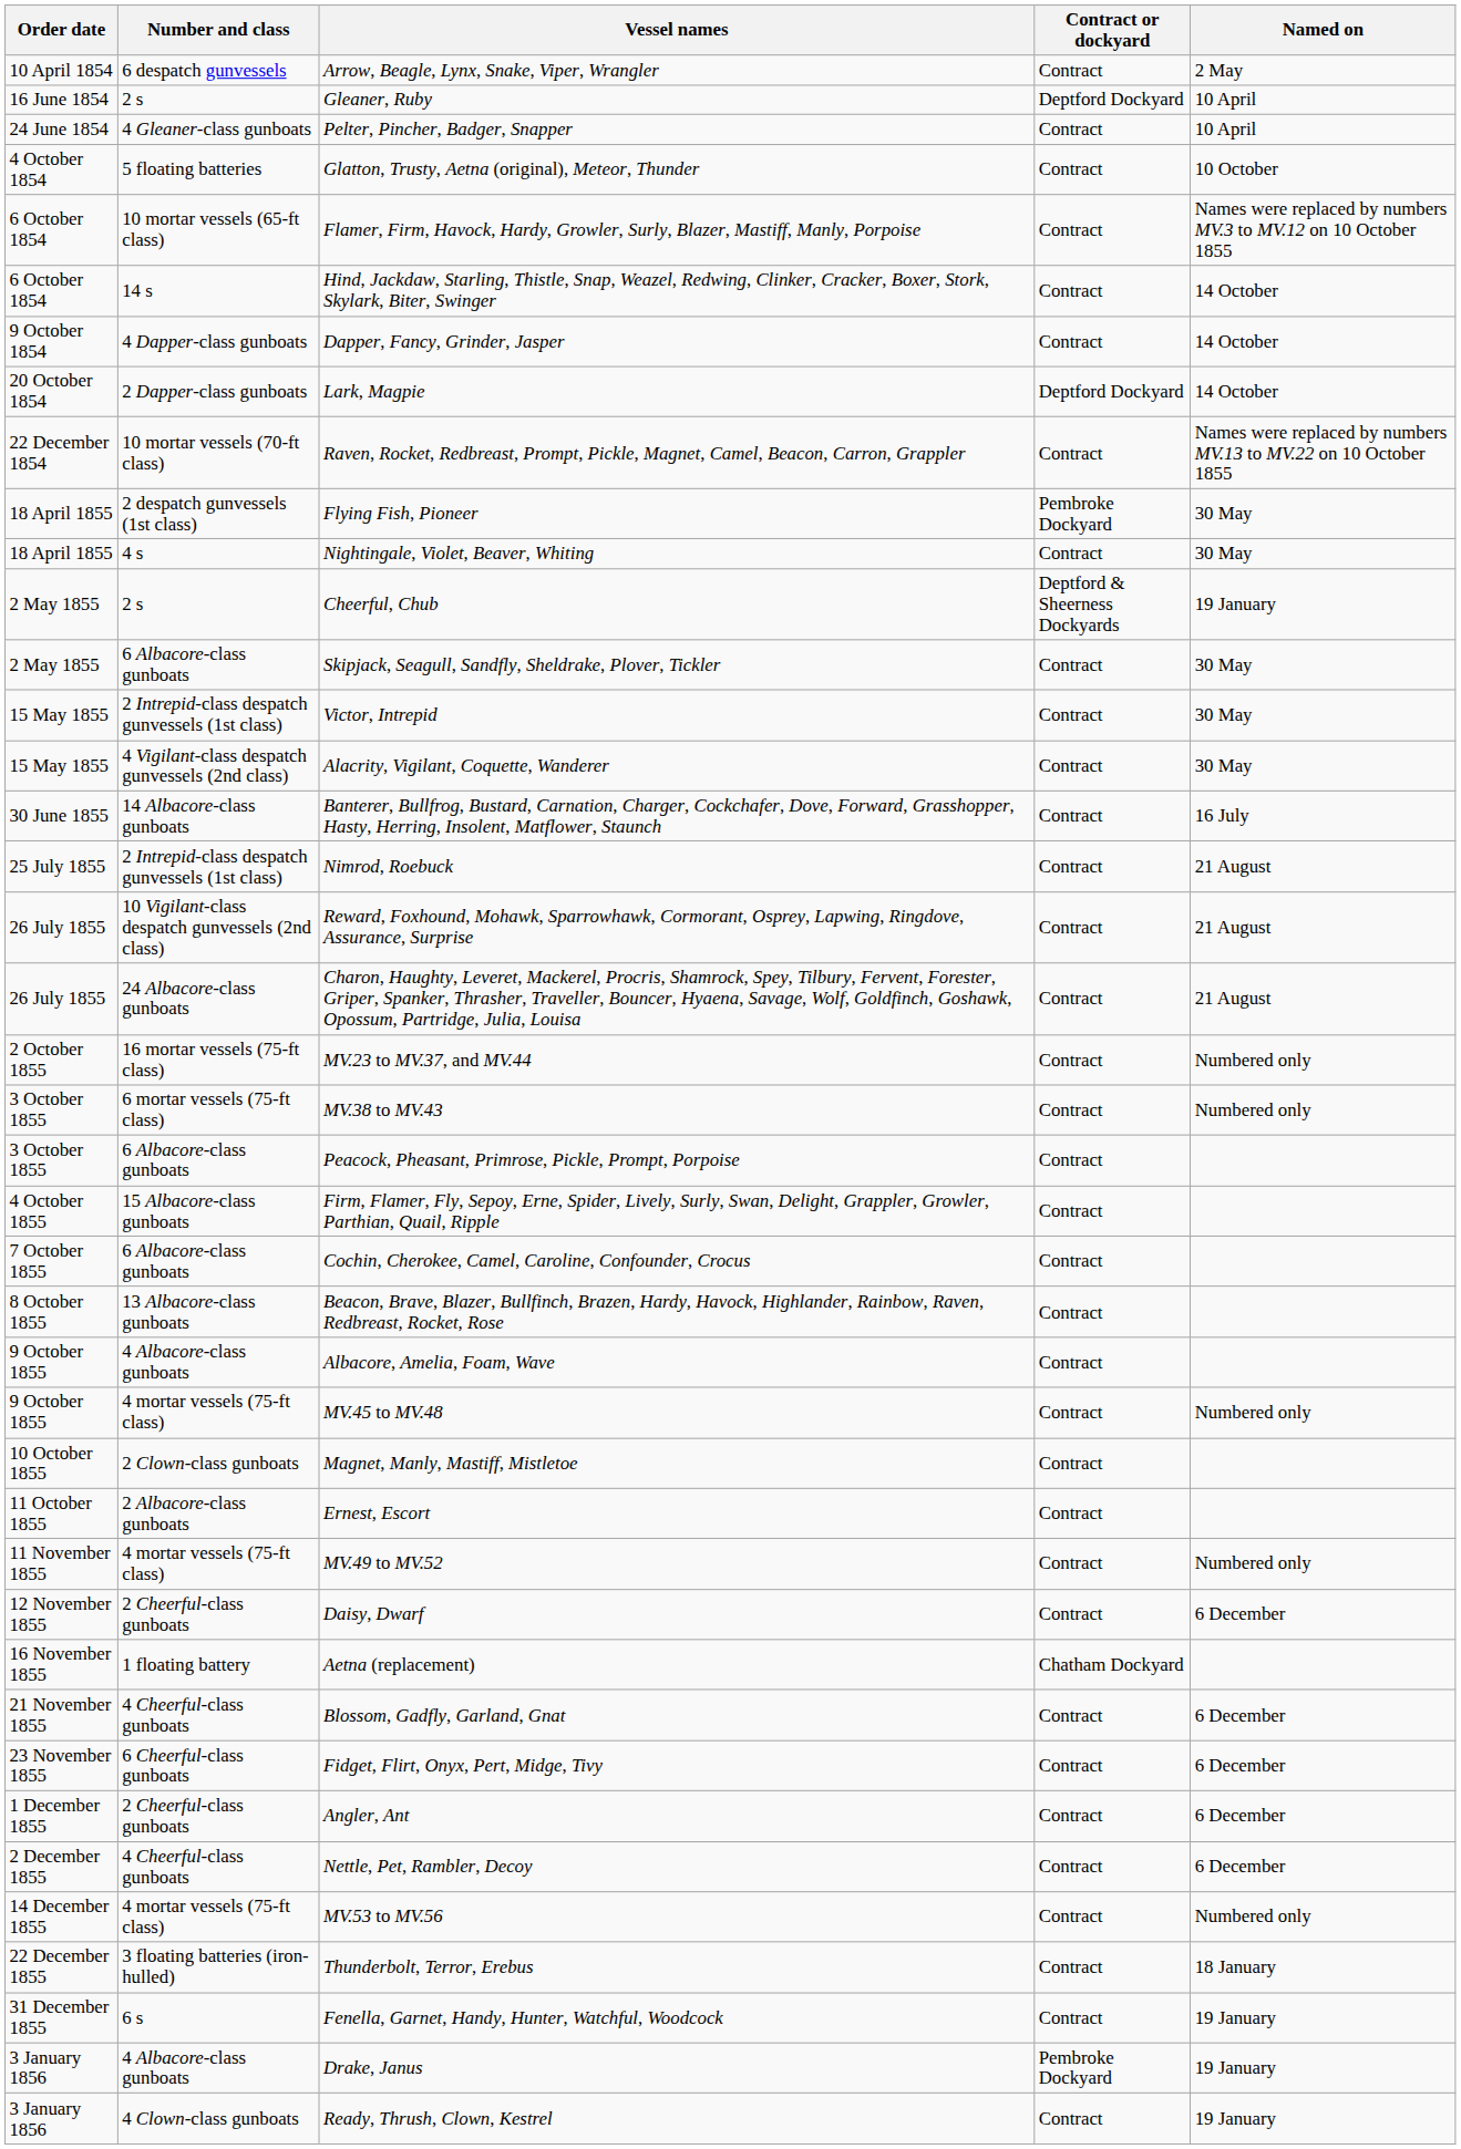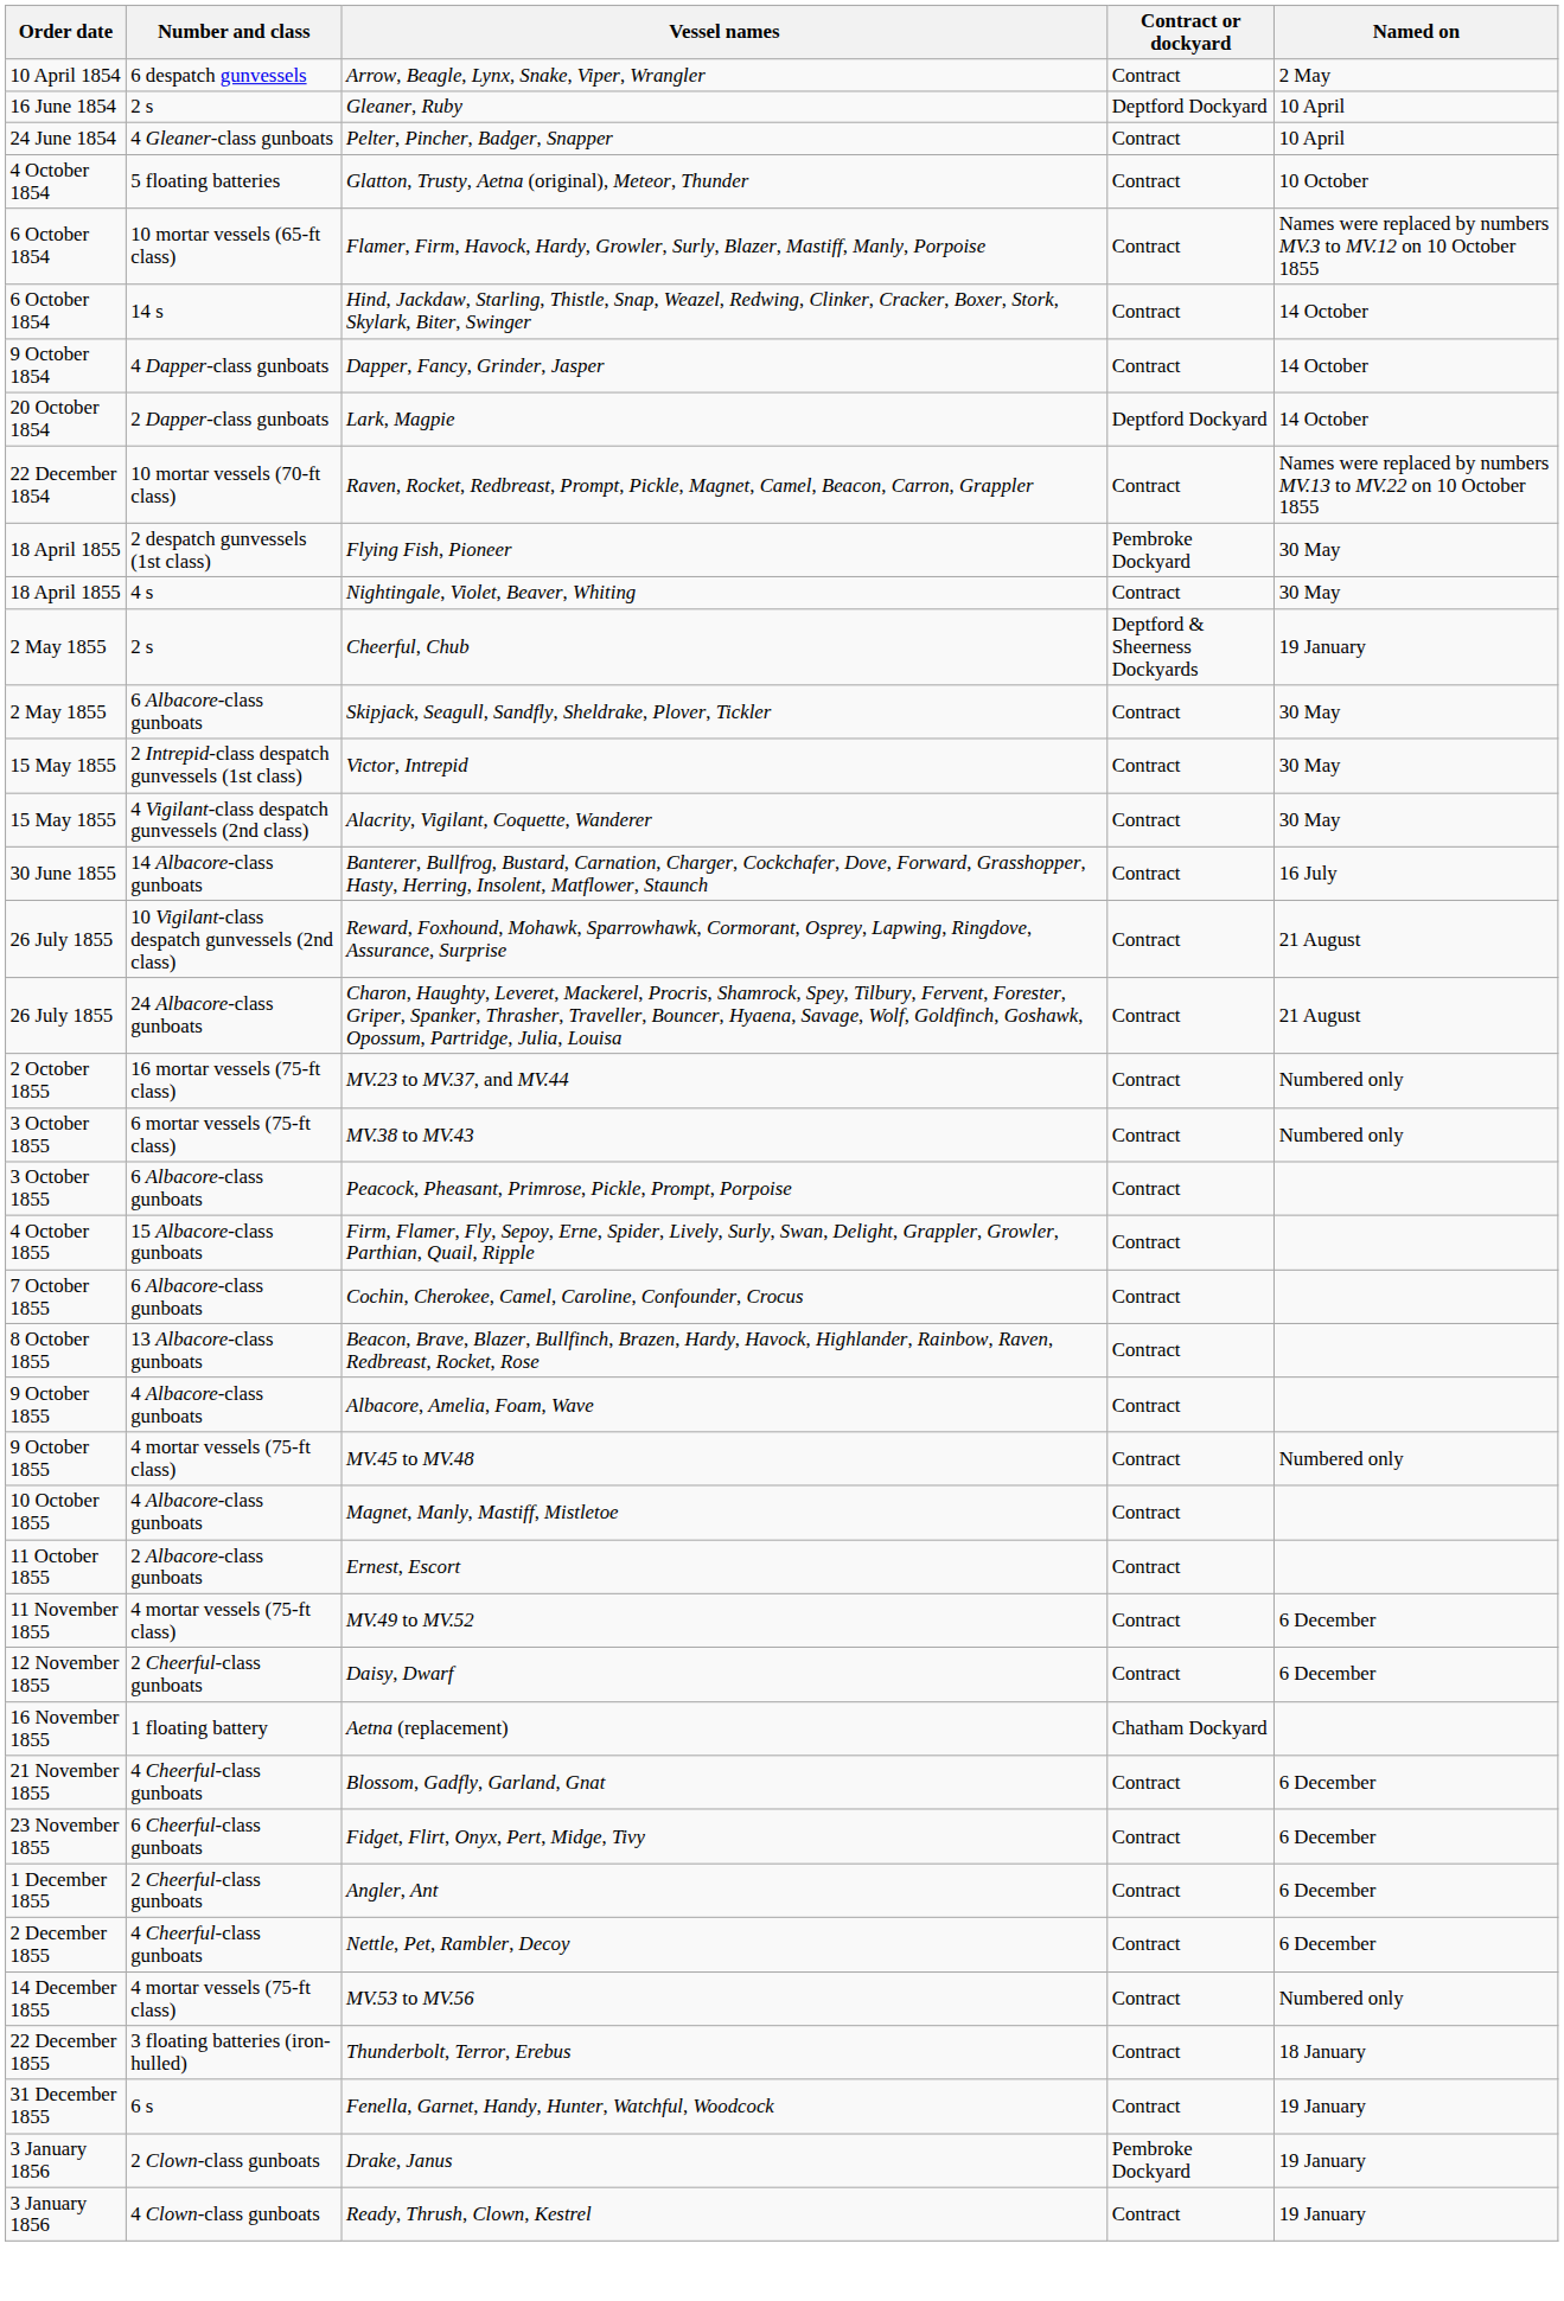 <table class="sortable wikitable">
 <tr>
 <th>Order  date</th>
 <th>Number and class</th>
 <th>Vessel names</th>
 <th>Contract  or dockyard</th>
 <th>Named on</th>
 </tr>
 <tr>
 <td>10 April 1854</td>
 <td data-sort-value="Arrow">6   despatch <a href='#'>gunvessels</a></td>
 <td><em>Arrow</em>, <em>Beagle</em>, <em>Lynx</em>, <em>Snake</em>, <em>Viper</em>, <em>Wrangler</em></td>
 <td>Contract</td>
 <td>2 May</td>
 </tr>
 <tr>
 <td>16 June 1854</td>
 <td data-sort-value="Gleaner">2 s</td>
 <td><em>Gleaner</em>, <em>Ruby</em></td>
 <td>Deptford  Dockyard</td>
 <td>10 April</td>
 </tr>
 <tr>
 <td>24 June 1854</td>
 <td data-sort-value="Gleaner">4 <em>Gleaner</em>-class gunboats</td>
 <td><em>Pelter</em>, <em>Pincher</em>, <em>Badger</em>, <em>Snapper</em></td>
 <td>Contract</td>
 <td>10 April</td>
 </tr>
 <tr>
 <td>4 October 1854</td>
 <td data-sort-value="Floating batteries">5 floating batteries</td>
 <td><em>Glatton</em>, <em>Trusty</em>, <em>Aetna</em> (original), <em>Meteor</em>, <em>Thunder</em></td>
 <td>Contract</td>
 <td>10 October</td>
 </tr>
 <tr>
 <td>6 October 1854</td>
 <td data-sort-value="Mortar vessel 65">10 mortar vessels (65-ft class)</td>
 <td><em>Flamer</em>, <em>Firm</em>, <em>Havock</em>, <em>Hardy</em>, <em>Growler</em>, <em>Surly</em>, <em>Blazer</em>, <em>Mastiff</em>, <em>Manly</em>, <em>Porpoise</em></td>
 <td>Contract</td>
 <td>Names were  replaced by numbers <em>MV.3</em> to <em>MV.12</em> on 10 October  1855</td>
 </tr>
 <tr>
 <td>6 October 1854</td>
 <td data-sort-value="Dapper">14 s</td>
 <td><em>Hind</em>, <em>Jackdaw</em>, <em>Starling</em>, <em>Thistle</em>, <em>Snap</em>, <em>Weazel</em>, <em>Redwing</em>, <em>Clinker</em>, <em>Cracker</em>, <em>Boxer</em>, <em>Stork</em>, <em>Skylark</em>, <em>Biter</em>, <em>Swinger</em></td>
 <td>Contract</td>
 <td>14 October</td>
 </tr>
 <tr>
 <td>9 October 1854</td>
 <td data-sort-value="Dapper">4 <em>Dapper</em>-class gunboats</td>
 <td><em>Dapper</em>, <em>Fancy</em>, <em>Grinder</em>, <em>Jasper</em></td>
 <td>Contract</td>
 <td>14 October</td>
 </tr>
 <tr>
 <td>20 October 1854</td>
 <td data-sort-value="Dapper">2 <em>Dapper</em>-class gunboats</td>
 <td><em>Lark</em>, <em>Magpie</em></td>
 <td>Deptford Dockyard</td>
 <td>14 October</td>
 </tr>
 <tr>
 <td>22 December 1854</td>
 <td data-sort-value="Mortar vessel 70">10 mortar vessels (70-ft class)</td>
 <td><em>Raven</em>, <em>Rocket</em>, <em>Redbreast</em>, <em>Prompt</em>, <em>Pickle</em>, <em>Magnet</em>, <em>Camel</em>, <em>Beacon</em>, <em>Carron</em>, <em>Grappler</em></td>
 <td>Contract</td>
 <td>Names were replaced by numbers <em>MV.13</em> to <em>MV.22</em> on 10 October 1855</td>
 </tr>
 <tr>
 <td>18 April 1855</td>
 <td data-sort-value="Vigilant">2  despatch gunvessels (1st class)</td>
 <td><em>Flying Fish</em>, <em>Pioneer</em></td>
 <td>Pembroke  Dockyard</td>
 <td>30 May</td>
 </tr>
 <tr>
 <td>18 April 1855</td>
 <td data-sort-value="Albacore">4 s</td>
 <td><em>Nightingale</em>, <em>Violet</em>, <em>Beaver</em>, <em>Whiting</em></td>
 <td>Contract</td>
 <td>30 May</td>
 </tr>
 <tr>
 <td>2 May 1855</td>
 <td data-sort-value="Cheerful">2 s</td>
 <td><em>Cheerful</em>, <em>Chub</em></td>
 <td>Deptford  & Sheerness  Dockyards</td>
 <td>19 January</td>
 </tr>
 <tr>
 <td>2 May 1855</td>
 <td data-sort-value="Albacore">6 <em>Albacore</em>-class gunboats</td>
 <td><em>Skipjack</em>, <em>Seagull</em>, <em>Sandfly</em>, <em>Sheldrake</em>, <em>Plover</em>, <em>Tickler</em></td>
 <td>Contract</td>
 <td>30 May</td>
 </tr>
 <tr>
 <td>15 May 1855</td>
 <td data-sort-value="Intrepid">2 <em>Intrepid</em>-class  despatch gunvessels (1st class)</td>
 <td><em>Victor</em>, <em>Intrepid</em></td>
 <td>Contract</td>
 <td>30 May</td>
 </tr>
 <tr>
 <td>15 May 1855</td>
 <td data-sort-value="Vigilant">4 <em>Vigilant</em>-class  despatch gunvessels (2nd class)</td>
 <td><em>Alacrity</em>, <em>Vigilant</em>, <em>Coquette</em>, <em>Wanderer</em></td>
 <td>Contract</td>
 <td>30 May</td>
 </tr>
 <tr>
 <td>30 June 1855</td>
 <td data-sort-value="Albacore">14 <em>Albacore</em>-class gunboats</td>
 <td><em>Banterer</em>, <em>Bullfrog</em>, <em>Bustard</em>, <em>Carnation</em>, <em>Charger</em>, <em>Cockchafer</em>, <em>Dove</em>, <em>Forward</em>, <em>Grasshopper</em>, <em>Hasty</em>, <em>Herring</em>, <em>Insolent</em>, <em>Matflower</em>, <em>Staunch</em></td>
 <td>Contract</td>
 <td>16 July</td>
 </tr>
 <tr>
-<td>25 July 1855</td>
-<td data-sort-value="Intrepid">2 <em>Intrepid</em>-class  despatch gunvessels (1st class)</td>
-<td><em>Nimrod</em>, <em>Roebuck</em></td>
-<td>Contract</td>
-<td>21 August</td>
-</tr>
-<tr>
 <td>26 July 1855</td>
 <td data-sort-value="Vigilant">10 <em>Vigilant</em>-class  despatch gunvessels (2nd class)</td>
 <td><em>Reward</em>, <em>Foxhound</em>, <em>Mohawk</em>, <em>Sparrowhawk</em>, <em>Cormorant</em>, <em>Osprey</em>, <em>Lapwing</em>, <em>Ringdove</em>, <em>Assurance</em>, <em>Surprise</em></td>
 <td>Contract</td>
 <td>21 August</td>
 </tr>
 <tr>
 <td>26 July 1855</td>
 <td data-sort-value="Albacore">24 <em>Albacore</em>-class gunboats</td>
 <td><em>Charon</em>, <em>Haughty</em>, <em>Leveret</em>, <em>Mackerel</em>, <em>Procris</em>, <em>Shamrock</em>, <em>Spey</em>, <em>Tilbury</em>, <em>Fervent</em>, <em>Forester</em>, <em>Griper</em>, <em>Spanker</em>, <em>Thrasher</em>, <em>Traveller</em>, <em>Bouncer</em>, <em>Hyaena</em>, <em>Savage</em>, <em>Wolf</em>, <em>Goldfinch</em>, <em>Goshawk</em>, <em>Opossum</em>, <em>Partridge</em>, <em>Julia</em>, <em>Louisa</em></td>
 <td>Contract</td>
 <td>21 August</td>
 </tr>
 <tr>
 <td>2 October 1855</td>
 <td data-sort-value="Mortar vessel 75">16 mortar vessels (75-ft class)</td>
 <td><em>MV.23</em> to <em>MV.37</em>, and <em>MV.44</em></td>
 <td>Contract</td>
 <td>Numbered only</td>
 </tr>
 <tr>
 <td>3 October 1855</td>
 <td data-sort-value="Mortar vessel 75">6 mortar vessels (75-ft class)</td>
 <td><em>MV.38</em> to <em>MV.43</em></td>
 <td>Contract</td>
 <td>Numbered only</td>
 </tr>
 <tr>
 <td>3 October 1855</td>
 <td data-sort-value="Albacore">6 <em>Albacore</em>-class gunboats</td>
 <td><em>Peacock</em>, <em>Pheasant</em>, <em>Primrose</em>, <em>Pickle</em>, <em>Prompt</em>, <em>Porpoise</em></td>
 <td>Contract</td>
 <td></td>
 </tr>
 <tr>
 <td>4 October 1855</td>
 <td data-sort-value="Albacore">15 <em>Albacore</em>-class gunboats</td>
 <td><em>Firm</em>, <em>Flamer</em>, <em>Fly</em>, <em>Sepoy</em>, <em>Erne</em>, <em>Spider</em>, <em>Lively</em>, <em>Surly</em>, <em>Swan</em>, <em>Delight</em>, <em>Grappler</em>, <em>Growler</em>, <em>Parthian</em>, <em>Quail</em>, <em>Ripple</em></td>
 <td>Contract</td>
 <td></td>
 </tr>
 <tr>
 <td>7 October 1855</td>
 <td data-sort-value="Albacore">6 <em>Albacore</em>-class gunboats</td>
 <td><em>Cochin</em>, <em>Cherokee</em>, <em>Camel</em>, <em>Caroline</em>, <em>Confounder</em>, <em>Crocus</em></td>
 <td>Contract</td>
 <td></td>
 </tr>
 <tr>
 <td>8 October 1855</td>
 <td data-sort-value="Albacore">13 <em>Albacore</em>-class gunboats</td>
 <td><em>Beacon</em>, <em>Brave</em>, <em>Blazer</em>, <em>Bullfinch</em>, <em>Brazen</em>, <em>Hardy</em>, <em>Havock</em>, <em>Highlander</em>, <em>Rainbow</em>, <em>Raven</em>, <em>Redbreast</em>, <em>Rocket</em>, <em>Rose</em></td>
 <td>Contract</td>
 <td></td>
 </tr>
 <tr>
 <td>9 October 1855</td>
 <td data-sort-value="Albacore">4 <em>Albacore</em>-class gunboats</td>
 <td><em>Albacore</em>, <em>Amelia</em>, <em>Foam</em>, <em>Wave</em></td>
 <td>Contract</td>
 <td></td>
 </tr>
 <tr>
 <td>9 October 1855</td>
 <td data-sort-value="Mortar vessel 75">4 mortar vessels (75-ft class)</td>
 <td><em>MV.45</em> to <em>MV.48</em></td>
 <td>Contract</td>
 <td>Numbered only</td>
 </tr>
 <tr>
 <td>10 October 1855</td>
-<td data-sort-value="Clown">2 <em>Clown</em>-class gunboats</td>
+<td data-sort-value="Albacore">4 <em>Albacore</em>-class gunboats</td>
 <td><em>Magnet</em>, <em>Manly</em>, <em>Mastiff</em>, <em>Mistletoe</em></td>
 <td>Contract</td>
 <td></td>
 </tr>
 <tr>
 <td>11 October 1855</td>
 <td data-sort-value="Albacore">2 <em>Albacore</em>-class gunboats</td>
 <td><em>Ernest</em>, <em>Escort</em></td>
 <td>Contract</td>
 <td></td>
 </tr>
 <tr>
 <td>11 November 1855</td>
 <td data-sort-value="Mortar vessel 75">4 mortar vessels (75-ft class)</td>
 <td><em>MV.49</em> to <em>MV.52</em></td>
 <td>Contract</td>
-<td>Numbered only</td>
+<td>6 December</td>
 </tr>
 <tr>
 <td>12 November 1855</td>
 <td data-sort-value="Cheerful">2 <em>Cheerful</em>-class gunboats</td>
 <td><em>Daisy</em>, <em>Dwarf</em></td>
 <td>Contract</td>
 <td>6 December</td>
 </tr>
 <tr>
 <td>16 November 1855</td>
 <td data-sort-value="Floating battery">1 floating battery</td>
 <td><em>Aetna</em> (replacement)</td>
 <td>Chatham  Dockyard</td>
 <td></td>
 </tr>
 <tr>
 <td>21 November 1855</td>
 <td data-sort-value="Cheerful">4 <em>Cheerful</em>-class gunboats</td>
 <td><em>Blossom</em>, <em>Gadfly</em>, <em>Garland</em>, <em>Gnat</em></td>
 <td>Contract</td>
 <td>6 December</td>
 </tr>
 <tr>
 <td>23 November 1855</td>
 <td data-sort-value="Cheerful">6 <em>Cheerful</em>-class gunboats</td>
 <td><em>Fidget</em>, <em>Flirt</em>, <em>Onyx</em>, <em>Pert</em>, <em>Midge</em>, <em>Tivy</em></td>
 <td>Contract</td>
 <td>6 December</td>
 </tr>
 <tr>
 <td>1 December 1855</td>
 <td data-sort-value="Cheerful">2 <em>Cheerful</em>-class gunboats</td>
 <td><em>Angler</em>, <em>Ant</em></td>
 <td>Contract</td>
 <td>6 December</td>
 </tr>
 <tr>
 <td>2 December 1855</td>
 <td data-sort-value="Cheerful">4 <em>Cheerful</em>-class gunboats</td>
 <td><em>Nettle</em>, <em>Pet</em>, <em>Rambler</em>, <em>Decoy</em></td>
 <td>Contract</td>
 <td>6 December</td>
 </tr>
 <tr>
 <td>14 December 1855</td>
 <td data-sort-value="Mortar vessel 75">4 mortar vessels (75-ft class)</td>
 <td><em>MV.53</em> to <em>MV.56</em></td>
 <td>Contract</td>
 <td>Numbered only</td>
 </tr>
 <tr>
 <td>22 December 1855</td>
 <td data-sort-value="Floating battery">3 floating batteries (iron-hulled)</td>
 <td><em>Thunderbolt</em>, <em>Terror</em>, <em>Erebus</em></td>
 <td>Contract</td>
 <td>18 January</td>
 </tr>
 <tr>
 <td>31 December 1855</td>
 <td data-sort-value="Clown">6 s</td>
 <td><em>Fenella</em>, <em>Garnet</em>, <em>Handy</em>, <em>Hunter</em>, <em>Watchful</em>, <em>Woodcock</em></td>
 <td>Contract</td>
 <td>19 January</td>
 </tr>
 <tr>
 <td>3 January 1856</td>
-<td data-sort-value="Albacore">4 <em>Albacore</em>-class gunboats</td>
+<td data-sort-value="Clown">2 <em>Clown</em>-class gunboats</td>
 <td><em>Drake</em>, <em>Janus</em></td>
 <td>Pembroke  Dockyard</td>
 <td>19 January</td>
 </tr>
 <tr>
 <td>3 January 1856</td>
 <td data-sort-value="Clown">4 <em>Clown</em>-class gunboats</td>
 <td><em>Ready</em>, <em>Thrush</em>, <em>Clown</em>, <em>Kestrel</em></td>
 <td>Contract</td>
 <td>19 January</td>
 </tr>
 </table>
